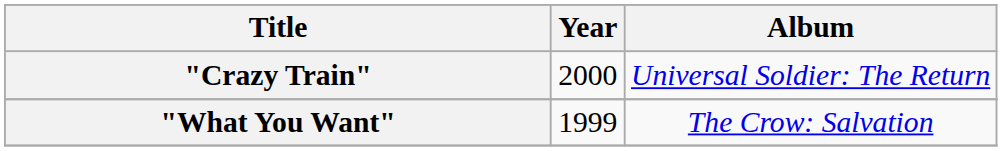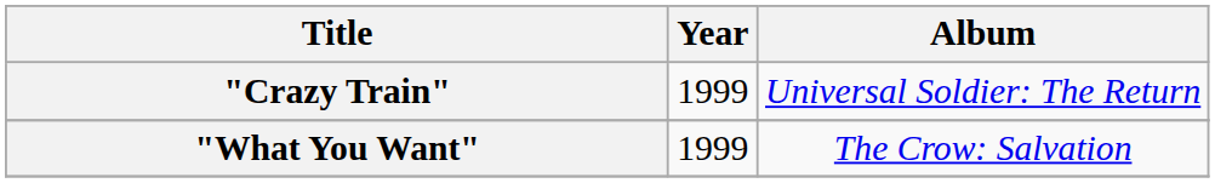 <table class="wikitable plainrowheaders" style="text-align:center;">
 <tr>
 <th scope="col" style="width:18em;">Title</th>
 <th scope="col">Year</th>
 <th scope="col">Album</th>
 </tr>
 <tr>
 <th scope="row">"Crazy Train"</th>
-<td>2000</td>
+<td>1999</td>
 <td><em><a href='#'>Universal Soldier: The Return</a></em></td>
 </tr>
 <tr>
 </tr>
 <tr>
 <th scope="row">"What You Want"</th>
 <td>1999</td>
 <td><em><a href='#'>The Crow: Salvation</a></em></td>
 </tr>
 <tr>
 </tr>
 </table>
